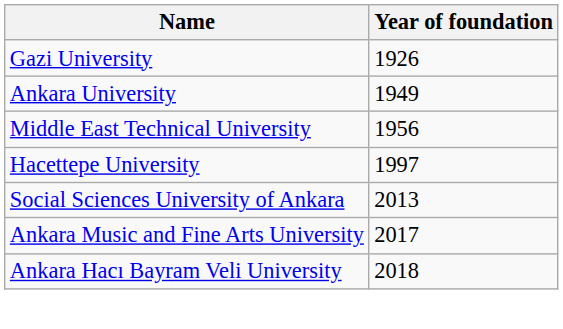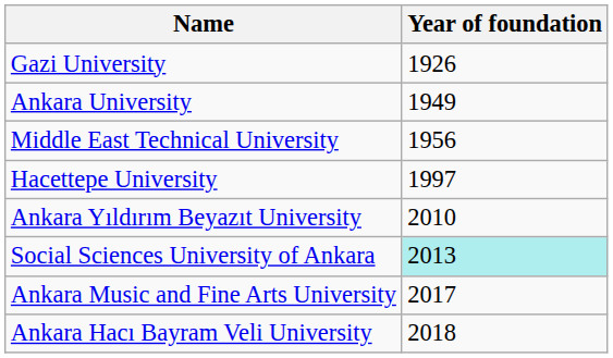 <table class="wikitable">
 <tr>
 <th>Name</th>
 <th>Year of foundation</th>
 </tr>
 <tr>
 <td><a href='#'>Gazi University</a></td>
 <td>1926</td>
 </tr>
 <tr>
 <td><a href='#'>Ankara University</a></td>
 <td>1949</td>
 </tr>
 <tr>
 <td><a href='#'>Middle East Technical University</a></td>
 <td>1956</td>
 </tr>
 <tr>
 <td><a href='#'>Hacettepe University</a></td>
 <td>1997</td>
 </tr>
 <tr>
+<td><a href='#'>Ankara Yıldırım Beyazıt University</a></td>
+<td>2010</td>
+</tr>
+<tr>
 <td><a href='#'>Social Sciences University of Ankara</a></td>
-<td>2013</td>
+<td style="background: paleturquoise;">2013</td>
 </tr>
 <tr>
 <td><a href='#'>Ankara Music and Fine Arts University</a></td>
 <td>2017</td>
 </tr>
 <tr>
 <td><a href='#'>Ankara Hacı Bayram Veli University</a></td>
 <td>2018</td>
 </tr>
 </table>
